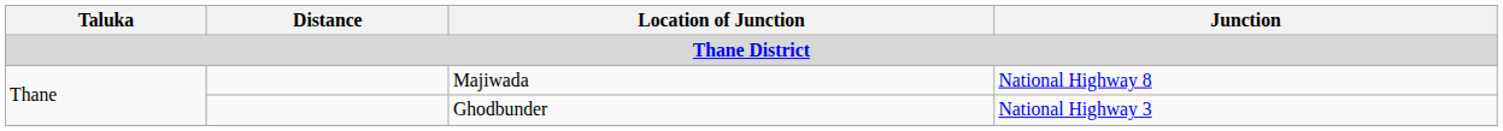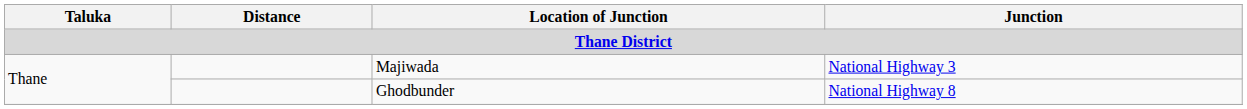 <table class=wikitable width="100%">
 <tr>
 <th>Taluka</th>
 <th>Distance</th>
 <th>Location of Junction</th>
 <th>Junction</th>
 </tr>
 <tr>
 <td colspan="4" align="center" style="background:#D8D8D8; font-weight:bold;"><a href='#'>Thane District</a></td>
 </tr>
 <tr>
 <td rowspan="2">Thane</td>
 <td></td>
 <td>Majiwada</td>
-<td> <a href='#'>National Highway 8</a></td>
+<td> <a href='#'>National Highway 3</a></td>
 </tr>
 <tr>
 <td></td>
 <td>Ghodbunder</td>
-<td> <a href='#'>National Highway 3</a></td>
+<td> <a href='#'>National Highway 8</a></td>
 </tr>
 <tr>
 </tr>
 </table>
